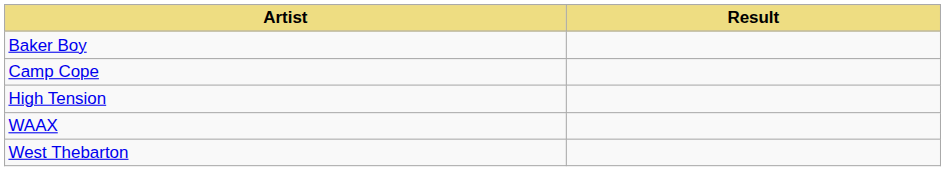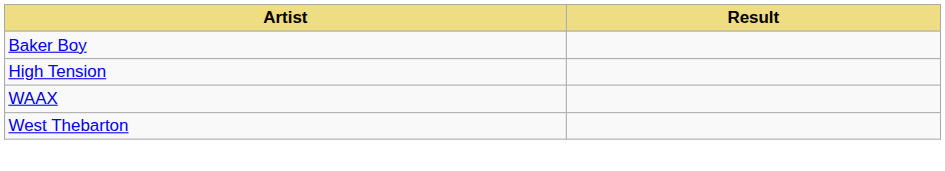 <table class="wikitable" width=100%>
 <tr>
 <th style="width:15%;background:#EEDD82;">Artist</th>
 <th style="width:10%;background:#EEDD82;">Result</th>
 </tr>
 <tr>
 <td><a href='#'>Baker Boy</a></td>
-<td></td>
-</tr>
-<tr>
-<td><a href='#'>Camp Cope</a></td>
 <td></td>
 </tr>
 <tr>
 <td><a href='#'>High Tension</a></td>
 <td></td>
 </tr>
 <tr>
 <td><a href='#'>WAAX</a></td>
 <td></td>
 </tr>
 <tr>
 <td><a href='#'>West Thebarton</a></td>
 <td></td>
 </tr>
 </table>
